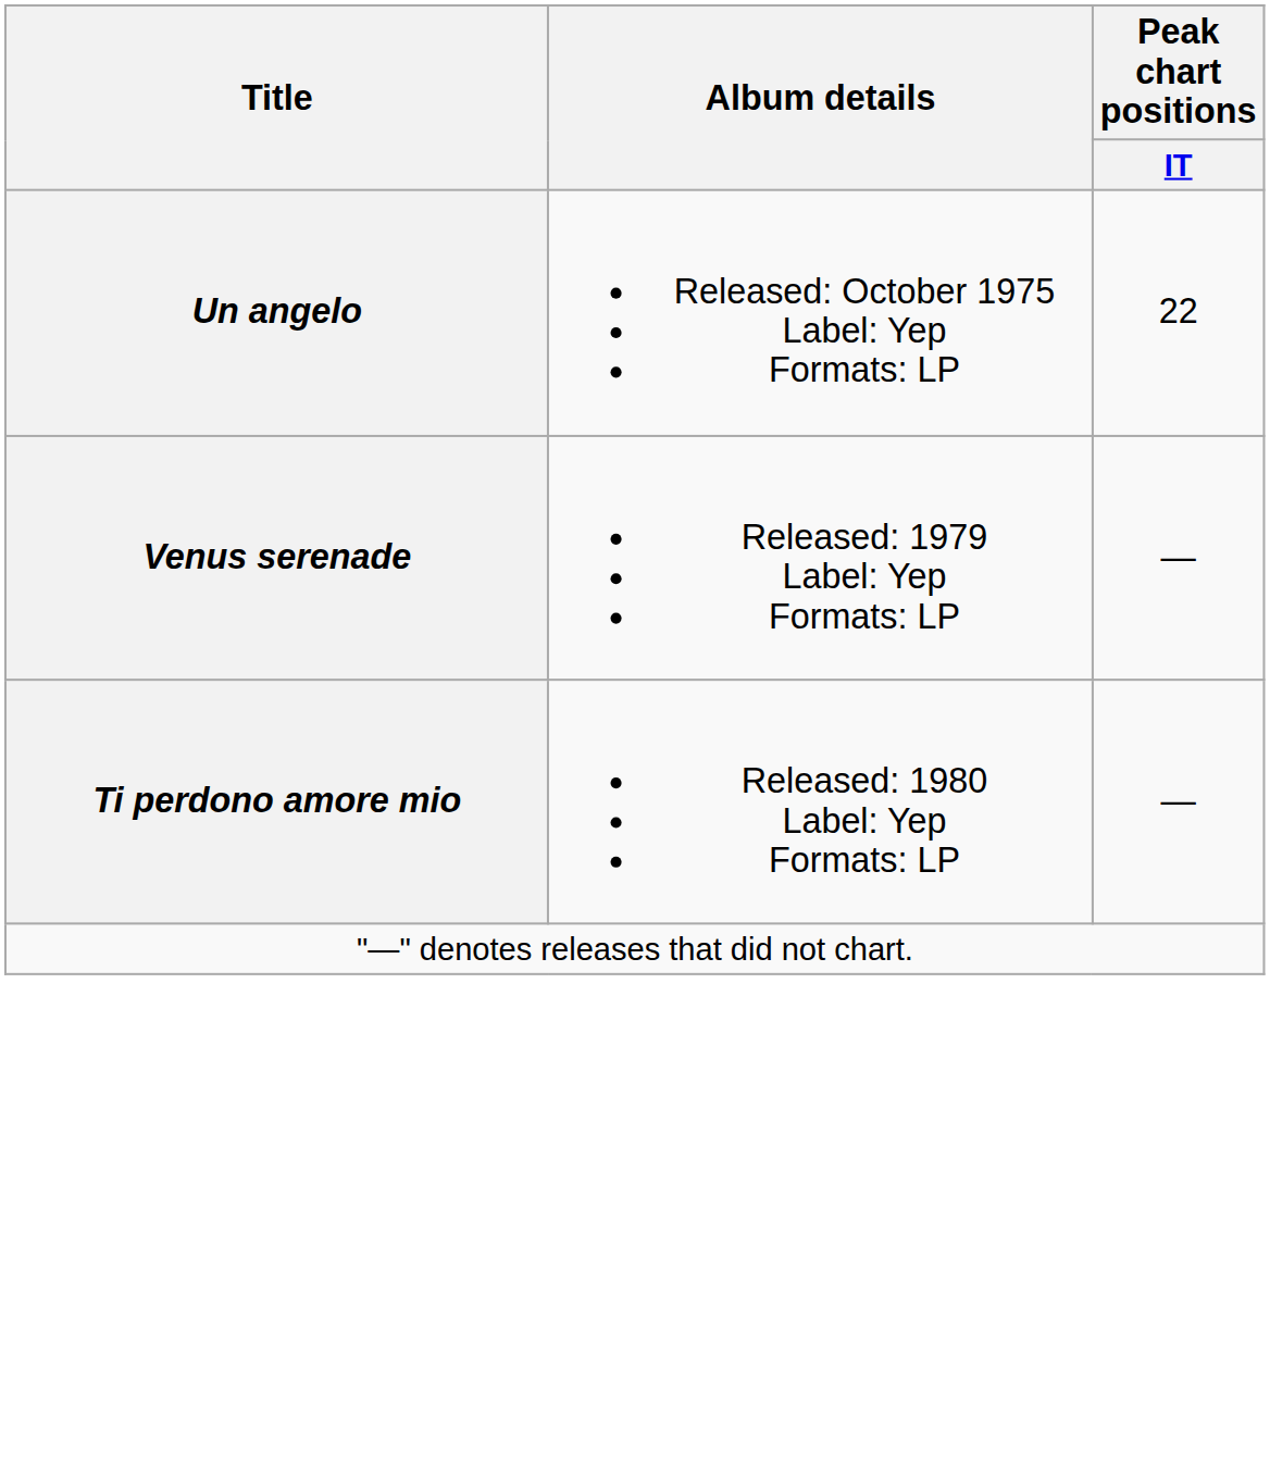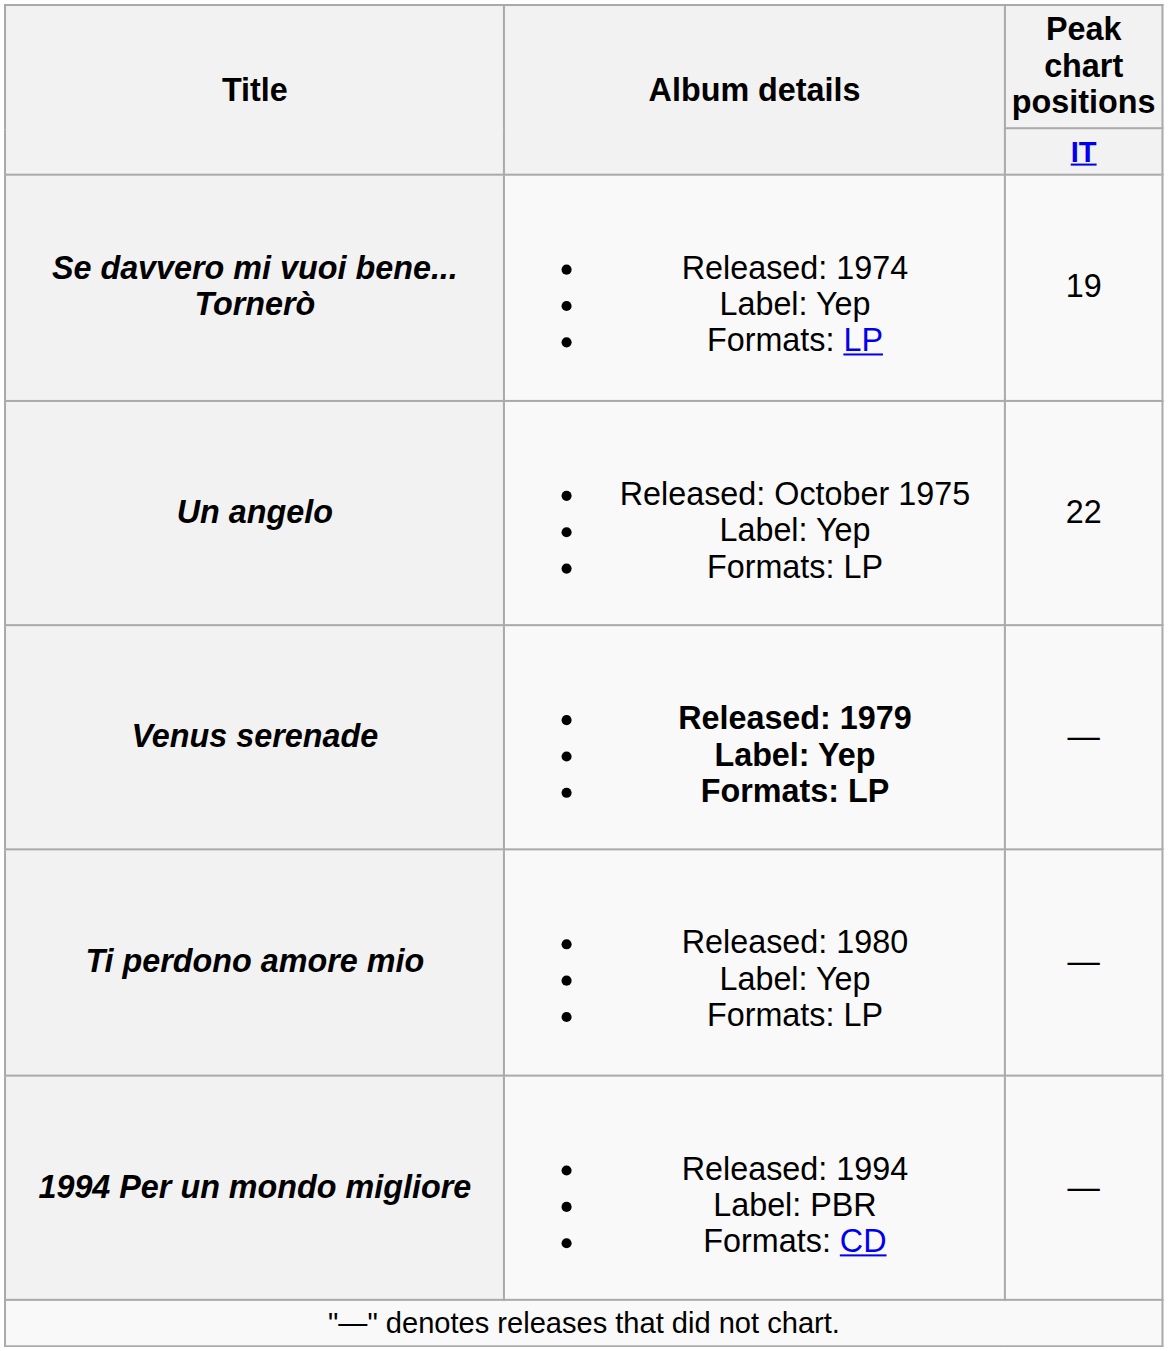 <table class="wikitable plainrowheaders" style="text-align:center;">
 <tr>
 <th rowspan="2" scope="col" style="width:15em;">Title</th>
 <th rowspan="2" scope="col" style="width:15em;">Album details</th>
 <th>Peak chart positions</th>
 </tr>
 <tr>
 <th scope="col" style="width:2em;font-size:90%;"><a href='#'>IT</a><br></th>
 </tr>
 <tr>
+<th scope="row"><em>Se davvero mi vuoi bene... Tornerò</em></th>
+<td><br><ul><li>Released: 1974</li><li>Label: Yep</li><li>Formats: <a href='#'>LP</a></li></ul></td>
+<td>19</td>
+</tr>
+<tr>
 <th scope="row"><em>Un angelo</em></th>
 <td><br><ul><li>Released: October 1975</li><li>Label: Yep</li><li>Formats: LP</li></ul></td>
 <td>22</td>
 </tr>
 <tr>
 <th scope="row"><em>Venus serenade</em></th>
-<td><br><ul><li>Released: 1979</li><li>Label: Yep</li><li>Formats: LP</li></ul></td>
+<td><strong><br><ul><li>Released: 1979</li><li>Label: Yep</li><li>Formats: LP</li></ul></strong></td>
 <td>—</td>
 </tr>
 <tr>
 <th scope="row"><em>Ti perdono amore mio</em></th>
 <td><br><ul><li>Released: 1980</li><li>Label: Yep</li><li>Formats: LP</li></ul></td>
 <td>—</td>
 </tr>
 <tr>
+<th scope="row"><em>1994 Per un mondo migliore</em></th>
+<td><br><ul><li>Released: 1994</li><li>Label: PBR</li><li>Formats: <a href='#'>CD</a></li></ul></td>
+<td>—</td>
+</tr>
+<tr>
 <td colspan="3" style="font-size:90%">"—" denotes releases that did not chart.</td>
 </tr>
 </table>
